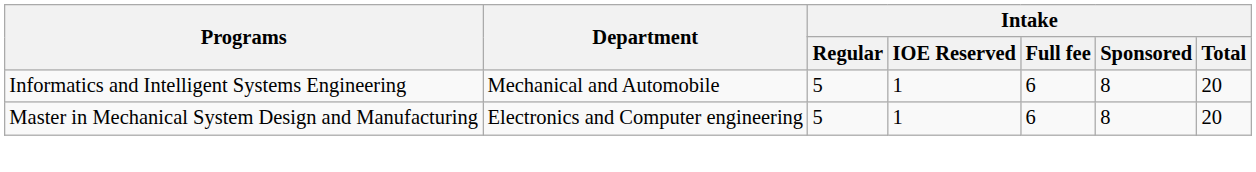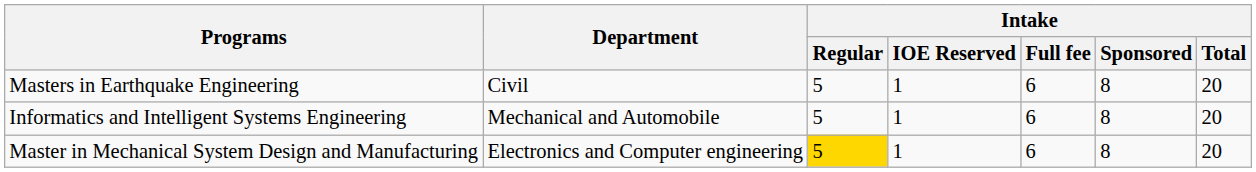 <table class="wikitable sortable">
 <tr>
 <th rowspan="2">Programs</th>
 <th rowspan="2">Department</th>
 <th colspan="5">Intake</th>
 </tr>
 <tr>
 <th>Regular</th>
 <th>IOE Reserved</th>
 <th>Full fee</th>
 <th>Sponsored</th>
 <th>Total</th>
 </tr>
 <tr>
+<td>Masters in Earthquake Engineering</td>
+<td>Civil</td>
+<td>5</td>
+<td>1</td>
+<td>6</td>
+<td>8</td>
+<td>20</td>
+</tr>
+<tr>
 <td>Informatics and Intelligent Systems Engineering</td>
 <td>Mechanical and Automobile</td>
 <td>5</td>
 <td>1</td>
 <td>6</td>
 <td>8</td>
 <td>20</td>
 </tr>
 <tr>
 <td>Master in Mechanical System Design and Manufacturing</td>
 <td>Electronics and Computer engineering</td>
-<td>5</td>
+<td style="background: gold;">5</td>
 <td>1</td>
 <td>6</td>
 <td>8</td>
 <td>20</td>
 </tr>
 </table>
